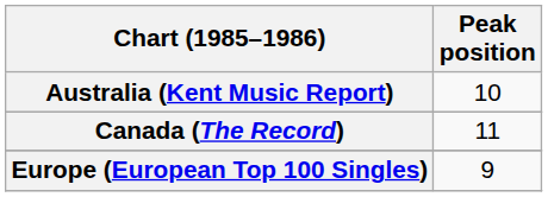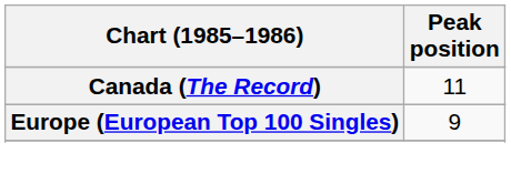 <table class="wikitable sortable plainrowheaders" style="text-align:center">
 <tr>
 <th>Chart (1985–1986)</th>
 <th>Peak<br> position</th>
-</tr>
-<tr>
-<th scope="row">Australia (<a href='#'>Kent Music Report</a>)</th>
-<td>10</td>
 </tr>
 <tr>
 </tr>
 <tr>
 </tr>
 <tr>
 <th scope="row">Canada (<em><a href='#'>The Record</a></em>)</th>
 <td>11</td>
 </tr>
 <tr>
 </tr>
 <tr>
 </tr>
 <tr>
 <th scope="row">Europe (<a href='#'>European Top 100 Singles</a>)</th>
 <td>9</td>
 </tr>
 <tr>
 </tr>
 <tr>
 </tr>
 <tr>
 </tr>
 <tr>
 </tr>
 <tr>
 </tr>
 <tr>
 </tr>
 <tr>
 </tr>
 </table>
